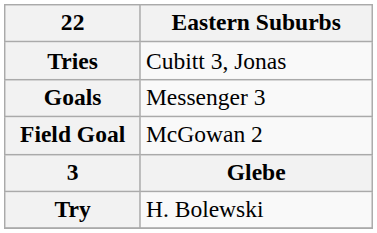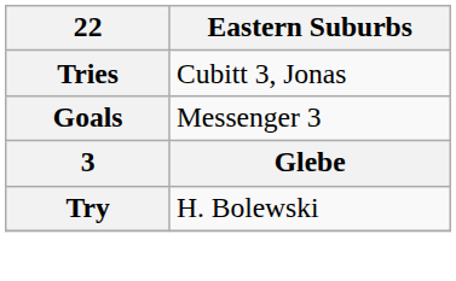 <table align="center" class="wikitable" style="text-align:left;" cellpadding=3 cellspacing=2>
 <tr>
 <th width=85>22</th>
 <th width=150>Eastern Suburbs</th>
 </tr>
 <tr>
 <th>Tries</th>
 <td>Cubitt 3, Jonas</td>
 </tr>
 <tr>
 <th>Goals</th>
 <td>Messenger 3</td>
 </tr>
 <tr>
-<th>Field Goal</th>
-<td>McGowan 2</td>
-</tr>
-<tr>
 <th>3</th>
 <th>Glebe</th>
 </tr>
 <tr>
 <th>Try</th>
 <td>H. Bolewski</td>
 </tr>
 <tr>
 </tr>
 </table>
